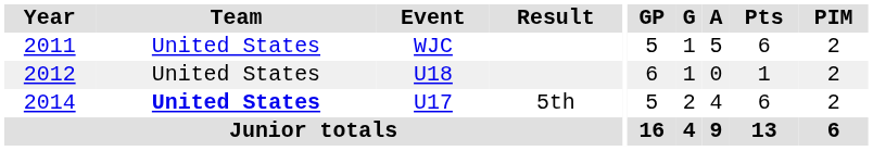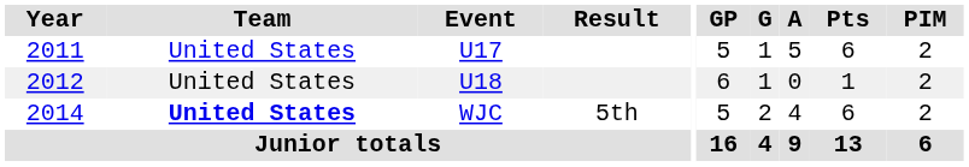 <table border="0" cellpadding="1" cellspacing="0" ID="Table3" style="text-align:center; width:40em">
 <tr ALIGN="center" bgcolor="#e0e0e0">
 <th>Year</th>
 <th>Team</th>
 <th>Event</th>
 <th>Result</th>
 <th rowspan="99" bgcolor="#ffffff"></th>
 <th>GP</th>
 <th>G</th>
 <th>A</th>
 <th>Pts</th>
 <th>PIM</th>
 </tr>
 <tr>
 <td><a href='#'>2011</a></td>
 <td><a href='#'>United States</a></td>
-<td><a href='#'>WJC</a></td>
+<td><a href='#'>U17</a></td>
 <td></td>
 <td>5</td>
 <td>1</td>
 <td>5</td>
 <td>6</td>
 <td>2</td>
 </tr>
 <tr bgcolor="#f0f0f0">
 <td><a href='#'>2012</a></td>
 <td>United States</td>
 <td><a href='#'>U18</a></td>
 <td></td>
 <td>6</td>
 <td>1</td>
 <td>0</td>
 <td>1</td>
 <td>2</td>
 </tr>
 <tr>
 <td><a href='#'>2014</a></td>
 <td><strong><a href='#'>United States</a></strong></td>
-<td><a href='#'>U17</a></td>
+<td><a href='#'>WJC</a></td>
 <td>5th</td>
 <td>5</td>
 <td>2</td>
 <td>4</td>
 <td>6</td>
 <td>2</td>
 </tr>
 <tr bgcolor="#e0e0e0">
 <th colspan="4">Junior totals</th>
 <th>16</th>
 <th>4</th>
 <th>9</th>
 <th>13</th>
 <th>6</th>
 </tr>
 </table>
